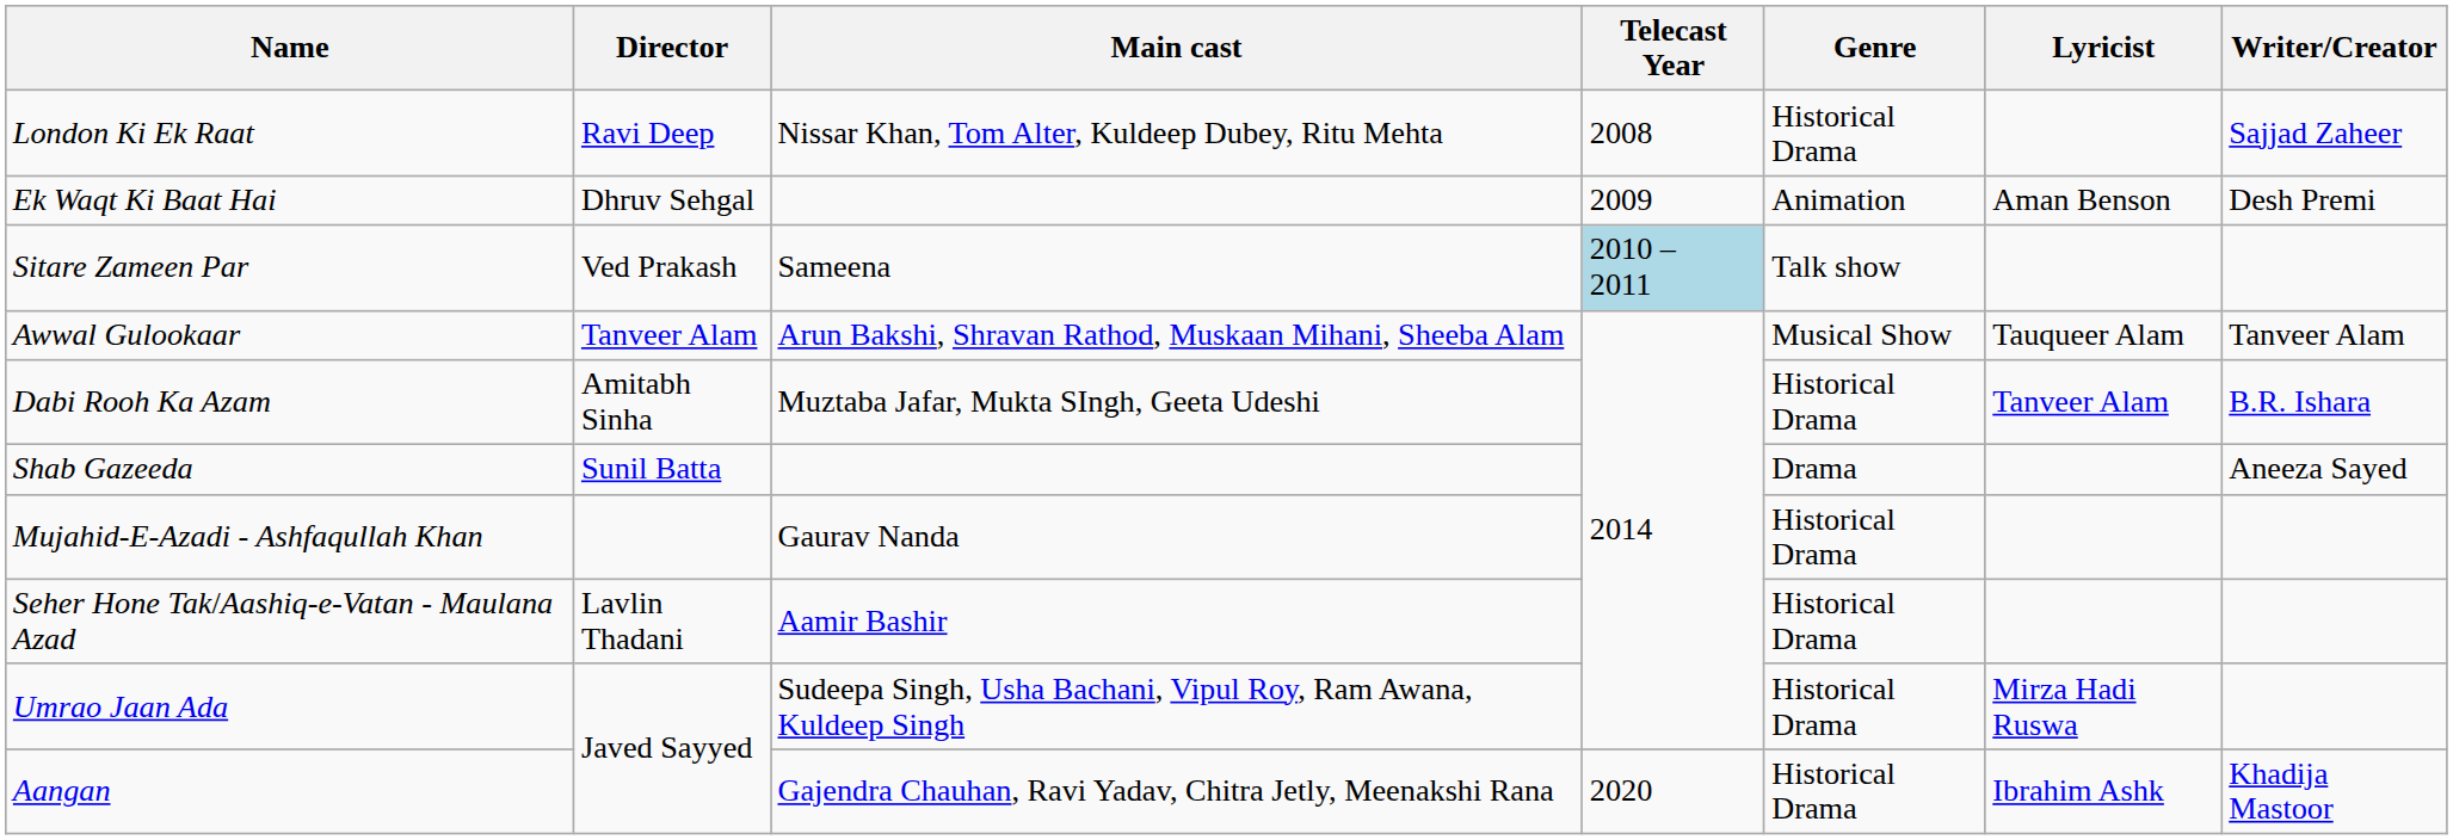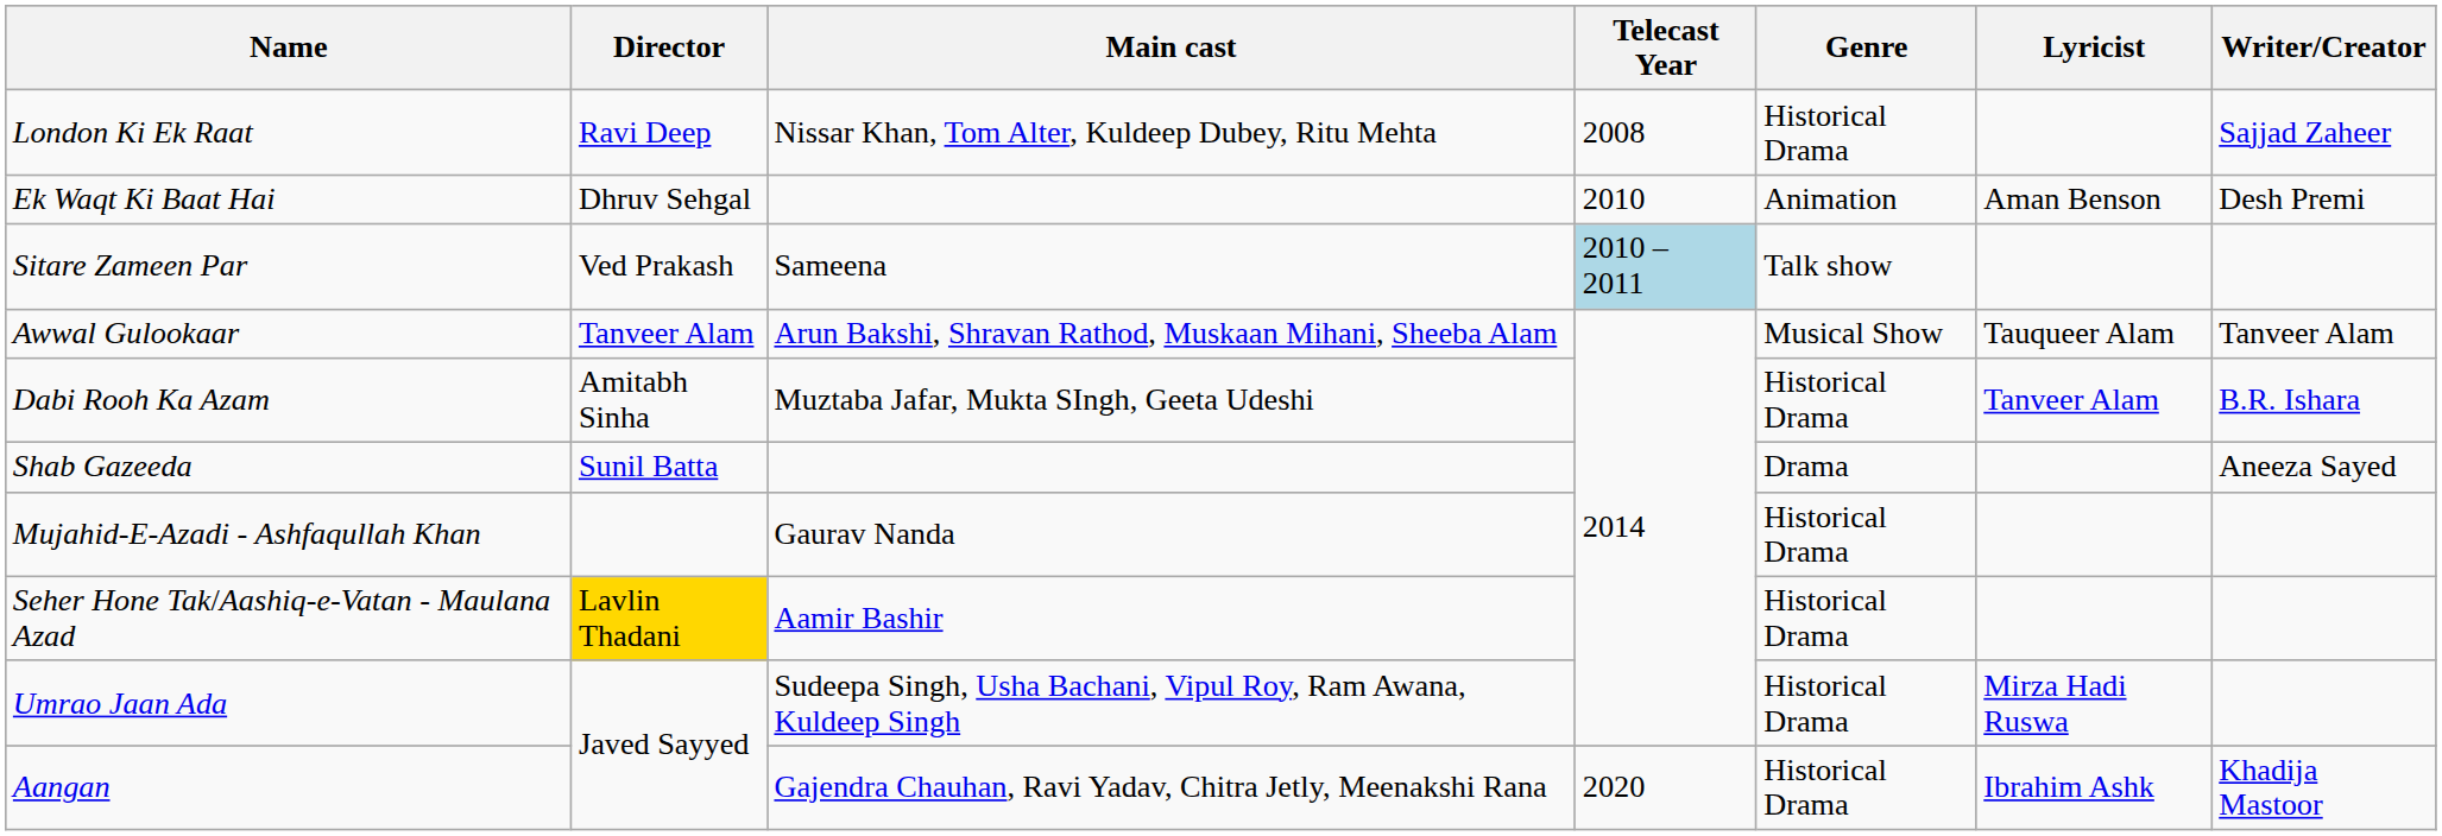 <table class="wikitable" style="font-size:100%">
 <tr style="text-align:center;">
 <th>Name</th>
 <th>Director</th>
 <th>Main cast</th>
 <th>Telecast Year</th>
 <th>Genre</th>
 <th>Lyricist</th>
 <th>Writer/Creator</th>
 </tr>
 <tr>
 <td><em>London Ki Ek Raat</em></td>
 <td><a href='#'>Ravi Deep</a></td>
 <td>Nissar Khan, <a href='#'>Tom Alter</a>, Kuldeep Dubey, Ritu Mehta</td>
 <td>2008</td>
 <td>Historical Drama</td>
 <td></td>
 <td><a href='#'>Sajjad Zaheer</a></td>
 </tr>
 <tr>
 <td><em>Ek Waqt Ki Baat Hai</em></td>
 <td>Dhruv Sehgal</td>
 <td></td>
-<td>2009</td>
+<td>2010</td>
 <td>Animation</td>
 <td>Aman Benson</td>
 <td>Desh Premi</td>
 </tr>
 <tr>
 <td><em>Sitare Zameen Par</em></td>
 <td>Ved Prakash</td>
 <td>Sameena</td>
 <td style="background: lightblue;">2010 –<br>2011</td>
 <td>Talk show</td>
 <td></td>
 <td></td>
 </tr>
 <tr>
 <td><em>Awwal Gulookaar</em></td>
 <td><a href='#'>Tanveer Alam</a></td>
 <td><a href='#'>Arun Bakshi</a>, <a href='#'>Shravan Rathod</a>, <a href='#'>Muskaan Mihani</a>, <a href='#'>Sheeba Alam</a></td>
 <td rowspan="6">2014</td>
 <td>Musical Show</td>
 <td>Tauqueer Alam</td>
 <td>Tanveer Alam</td>
 </tr>
 <tr>
 <td><em>Dabi Rooh Ka Azam</em></td>
 <td>Amitabh Sinha</td>
 <td>Muztaba Jafar, Mukta SIngh, Geeta Udeshi</td>
 <td>Historical Drama</td>
 <td><a href='#'>Tanveer Alam</a></td>
 <td><a href='#'>B.R. Ishara</a></td>
 </tr>
 <tr>
 <td><em>Shab Gazeeda</em></td>
 <td><a href='#'>Sunil Batta</a></td>
 <td></td>
 <td>Drama</td>
 <td></td>
 <td>Aneeza Sayed</td>
 </tr>
 <tr>
 <td><em>Mujahid-E-Azadi - Ashfaqullah Khan</em></td>
 <td></td>
 <td>Gaurav Nanda</td>
 <td>Historical Drama</td>
 <td></td>
 <td></td>
 </tr>
 <tr>
 <td><em>Seher Hone Tak</em>/<em>Aashiq-e-Vatan - Maulana Azad</em></td>
-<td>Lavlin Thadani</td>
+<td style="background: gold;">Lavlin Thadani</td>
 <td><a href='#'>Aamir Bashir</a></td>
 <td>Historical Drama</td>
 <td></td>
 <td></td>
 </tr>
 <tr>
 <td><em><a href='#'>Umrao Jaan Ada</a></em></td>
 <td rowspan="2">Javed Sayyed</td>
 <td>Sudeepa Singh, <a href='#'>Usha Bachani</a>, <a href='#'>Vipul Roy</a>, Ram Awana, <a href='#'>Kuldeep Singh</a></td>
 <td>Historical Drama</td>
 <td><a href='#'>Mirza Hadi Ruswa</a></td>
 <td></td>
 </tr>
 <tr>
 <td><em><a href='#'>Aangan</a></em></td>
 <td><a href='#'>Gajendra Chauhan</a>, Ravi Yadav, Chitra Jetly, Meenakshi Rana</td>
 <td>2020</td>
 <td>Historical Drama</td>
 <td><a href='#'>Ibrahim Ashk</a></td>
 <td><a href='#'>Khadija Mastoor</a></td>
 </tr>
 </table>
